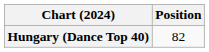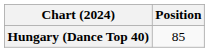 <table class="wikitable plainrowheaders" style="text-align:center">
 <tr>
 <th scope="col">Chart (2024)</th>
 <th scope="col">Position</th>
 </tr>
 <tr>
 <th scope="row">Hungary (Dance Top 40)</th>
-<td>82</td>
+<td>85</td>
 </tr>
 </table>
